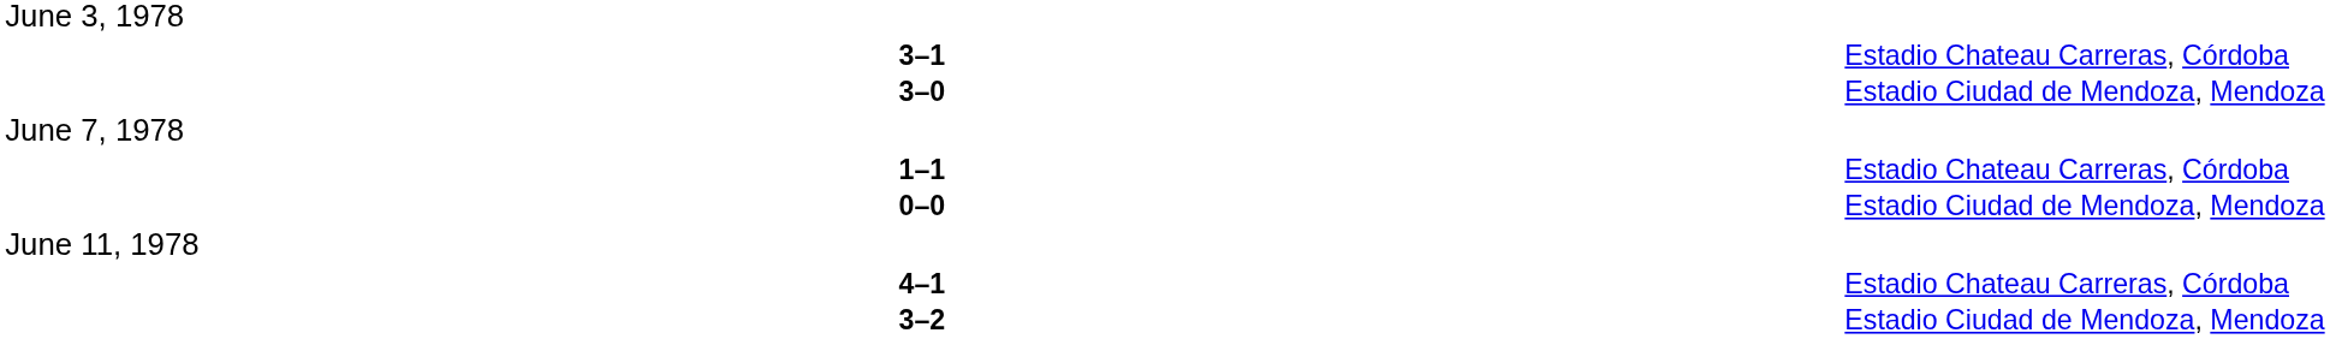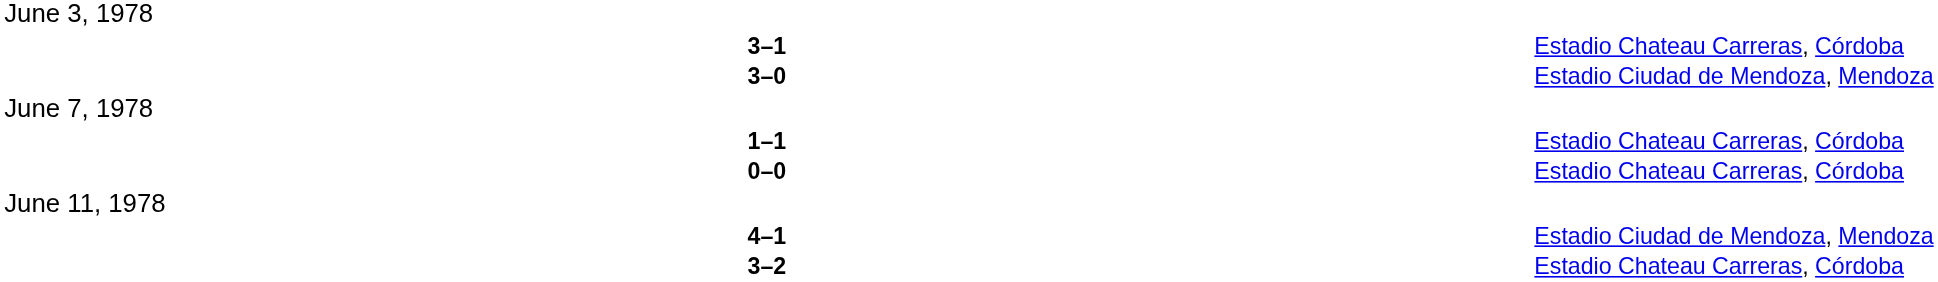 <table style="width:100%" cellspacing="1">
 <tr>
 <th width=25%></th>
 <th width=10%></th>
 <th width=25%></th>
 </tr>
 <tr>
 <td>June 3, 1978</td>
 </tr>
 <tr style=font-size:90%>
 <td align=right></td>
 <td align=center><strong>3–1</strong></td>
 <td></td>
 <td><a href='#'>Estadio Chateau Carreras</a>, <a href='#'>Córdoba</a></td>
 </tr>
 <tr style=font-size:90%>
 <td align=right></td>
 <td align=center><strong>3–0</strong></td>
 <td></td>
 <td><a href='#'>Estadio Ciudad de Mendoza</a>, <a href='#'>Mendoza</a></td>
 </tr>
 <tr>
 <td>June 7, 1978</td>
 </tr>
 <tr style=font-size:90%>
 <td align=right></td>
 <td align=center><strong>1–1</strong></td>
 <td></td>
 <td><a href='#'>Estadio Chateau Carreras</a>, <a href='#'>Córdoba</a></td>
 </tr>
 <tr style=font-size:90%>
 <td align=right></td>
 <td align=center><strong>0–0</strong></td>
 <td></td>
-<td><a href='#'>Estadio Ciudad de Mendoza</a>, <a href='#'>Mendoza</a></td>
+<td><a href='#'>Estadio Chateau Carreras</a>, <a href='#'>Córdoba</a></td>
 </tr>
 <tr>
 <td>June 11, 1978</td>
 </tr>
 <tr style=font-size:90%>
 <td align=right></td>
 <td align=center><strong>4–1</strong></td>
 <td></td>
-<td><a href='#'>Estadio Chateau Carreras</a>, <a href='#'>Córdoba</a></td>
+<td><a href='#'>Estadio Ciudad de Mendoza</a>, <a href='#'>Mendoza</a></td>
 </tr>
 <tr style=font-size:90%>
 <td align=right></td>
 <td align=center><strong>3–2</strong></td>
 <td></td>
-<td><a href='#'>Estadio Ciudad de Mendoza</a>, <a href='#'>Mendoza</a></td>
+<td><a href='#'>Estadio Chateau Carreras</a>, <a href='#'>Córdoba</a></td>
 </tr>
 </table>
